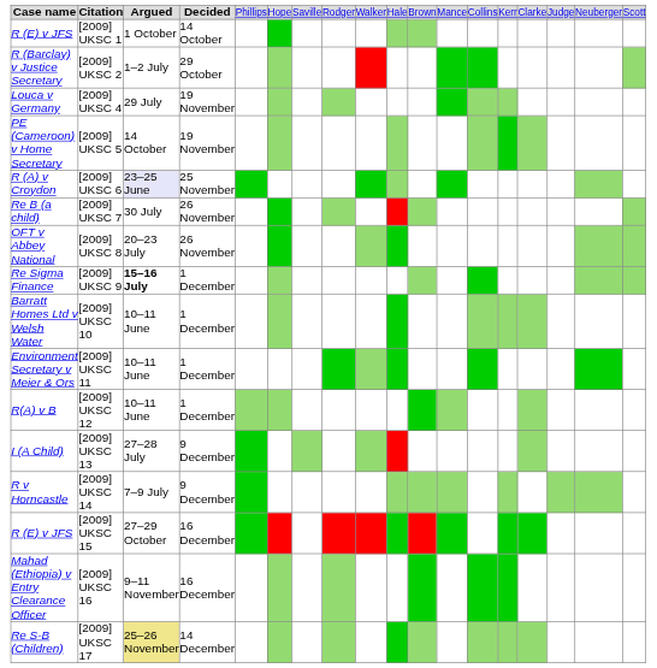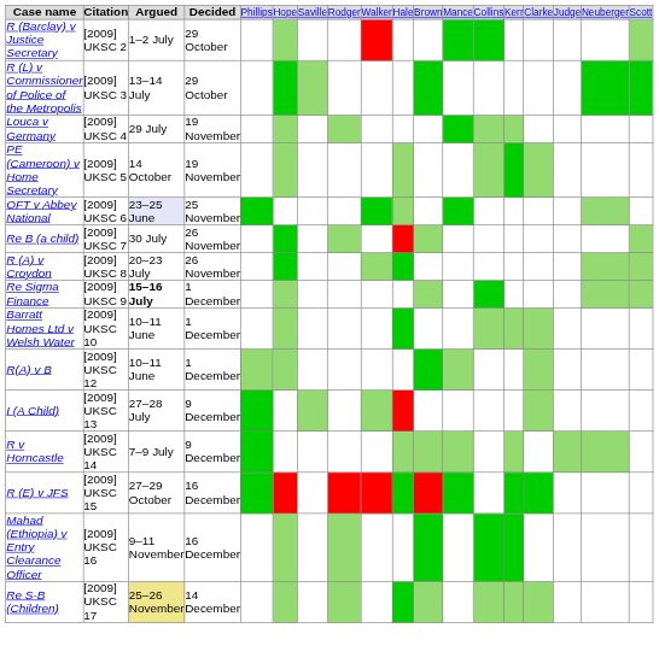 <table align=center cellpadding="0" cellspacing="1" border="1" style="border-collapse:collapse;" width=825>
 <tr bgcolor=#DDDDDD align=center>
 <th width=1200px>Case name</th>
 <th width=1000px>Citation</th>
 <th width=700px>Argued</th>
 <th width=700px>Decided</th>
 <td width=50px><small><a href='#'>Phillips</a></small></td>
 <td width=50px><small><a href='#'>Hope</a></small></td>
 <td width=50px><small><a href='#'>Saville</a></small></td>
 <td width=50px><small><a href='#'>Rodger</a></small></td>
 <td width=50px><small><a href='#'>Walker</a></small></td>
 <td width=50px><small><a href='#'>Hale</a></small></td>
 <td width=50px><small><a href='#'>Brown</a></small></td>
 <td width=50px><small><a href='#'>Mance</a></small></td>
 <td width=50px><small><a href='#'>Collins</a></small></td>
 <td width=50px><small><a href='#'>Kerr</a></small></td>
 <td width=50px><small><a href='#'>Clarke</a></small></td>
 <td width=50px><small><a href='#'>Judge</a></small></td>
 <td width=50px><small><a href='#'>Neuberger</a></small></td>
 <td width=50px><small><a href='#'>Scott</a></small></td>
 </tr>
 <tr>
-<td><em><a href='#'>R (E) v JFS</a></em></td>
-<td>[2009] UKSC 1</td>
-<td>1 October</td>
-<td>14 October</td>
-<td bgcolor=></td>
-<td bgcolor=00CD00></td>
-<td bgcolor=></td>
-<td bgcolor=></td>
-<td bgcolor=></td>
-<td bgcolor=93DB70></td>
-<td bgcolor=93DB70></td>
-<td bgcolor=></td>
-<td bgcolor=></td>
-<td bgcolor=></td>
-<td bgcolor=></td>
-<td bgcolor=></td>
-<td bgcolor=></td>
-<td bgcolor=></td>
-</tr>
-<tr>
 <td><em><a href='#'>R (Barclay) v Justice Secretary</a></em></td>
 <td>[2009] UKSC 2</td>
 <td>1–2 July</td>
 <td>29 October</td>
 <td bgcolor=></td>
 <td bgcolor=93DB70></td>
 <td bgcolor=></td>
 <td bgcolor=></td>
 <td bgcolor=red></td>
 <td bgcolor=></td>
 <td bgcolor=></td>
 <td bgcolor=00CD00></td>
 <td bgcolor=00CD00></td>
 <td bgcolor=></td>
 <td bgcolor=></td>
 <td bgcolor=></td>
 <td bgcolor=></td>
 <td bgcolor=93DB70></td>
+</tr>
+<tr>
+<td><em><a href='#'>R (L) v Commissioner of Police of the Metropolis</a></em></td>
+<td>[2009] UKSC 3</td>
+<td>13–14 July</td>
+<td>29 October</td>
+<td bgcolor=></td>
+<td bgcolor=00CD00></td>
+<td bgcolor=93DB70></td>
+<td bgcolor=></td>
+<td bgcolor=></td>
+<td bgcolor=></td>
+<td bgcolor=00CD00></td>
+<td bgcolor=></td>
+<td bgcolor=></td>
+<td bgcolor=></td>
+<td bgcolor=></td>
+<td bgcolor=></td>
+<td bgcolor=00CD00></td>
+<td bgcolor=00CD00></td>
 </tr>
 <tr>
 <td><em><a href='#'>Louca v Germany</a></em></td>
 <td>[2009] UKSC 4</td>
 <td>29 July</td>
 <td>19 November</td>
 <td bgcolor=></td>
 <td bgcolor=93DB70></td>
 <td bgcolor=></td>
 <td bgcolor=93DB70></td>
 <td bgcolor=></td>
 <td bgcolor=></td>
 <td bgcolor=></td>
 <td bgcolor=00CD00></td>
 <td bgcolor=93DB70></td>
 <td bgcolor=93DB70></td>
 <td bgcolor=></td>
 <td bgcolor=></td>
 <td bgcolor=></td>
 <td bgcolor=></td>
 </tr>
 <tr>
 <td><em><a href='#'>PE (Cameroon) v Home Secretary</a></em></td>
 <td>[2009] UKSC 5</td>
 <td>14 October</td>
 <td>19 November</td>
 <td bgcolor=></td>
 <td bgcolor=93DB70></td>
 <td bgcolor=></td>
 <td bgcolor=></td>
 <td bgcolor=></td>
 <td bgcolor=93DB70></td>
 <td bgcolor=></td>
 <td bgcolor=></td>
 <td bgcolor=93DB70></td>
 <td bgcolor=00CD00></td>
 <td bgcolor=93DB70></td>
 <td bgcolor=></td>
 <td bgcolor=></td>
 <td bgcolor=></td>
 </tr>
 <tr>
-<td><em><a href='#'>R (A) v Croydon</a></em></td>
+<td><em><a href='#'>OFT v Abbey National</a></em></td>
 <td>[2009] UKSC 6</td>
 <td style="background: lavender;">23–25 June</td>
 <td>25 November</td>
 <td bgcolor=00CD00></td>
 <td bgcolor=></td>
 <td bgcolor=></td>
 <td bgcolor=></td>
 <td bgcolor=00CD00></td>
 <td bgcolor=93DB70></td>
 <td bgcolor=></td>
 <td bgcolor=00CD00></td>
 <td bgcolor=></td>
 <td bgcolor=></td>
 <td bgcolor=></td>
 <td bgcolor=></td>
 <td bgcolor=93DB70></td>
 <td bgcolor=></td>
 </tr>
 <tr>
 <td><em><a href='#'>Re B (a child)</a></em></td>
 <td>[2009] UKSC 7</td>
 <td>30 July</td>
 <td>26 November</td>
 <td bgcolor=></td>
 <td bgcolor=00CD00></td>
 <td bgcolor=></td>
 <td bgcolor=93DB70></td>
 <td bgcolor=></td>
 <td bgcolor=red></td>
 <td bgcolor=93DB70></td>
 <td bgcolor=></td>
 <td bgcolor=></td>
 <td bgcolor=></td>
 <td bgcolor=></td>
 <td bgcolor=></td>
 <td bgcolor=></td>
 <td bgcolor=93DB70></td>
 </tr>
 <tr>
-<td><em><a href='#'>OFT v Abbey National</a></em></td>
+<td><em><a href='#'>R (A) v Croydon</a></em></td>
 <td>[2009] UKSC 8</td>
 <td>20–23 July</td>
 <td>26 November</td>
 <td bgcolor=></td>
 <td bgcolor=00CD00></td>
 <td bgcolor=></td>
 <td bgcolor=></td>
 <td bgcolor=93DB70></td>
 <td bgcolor=00CD00></td>
 <td bgcolor=></td>
 <td bgcolor=></td>
 <td bgcolor=></td>
 <td bgcolor=></td>
 <td bgcolor=></td>
 <td bgcolor=></td>
 <td bgcolor=93DB70></td>
 <td bgcolor=93DB70></td>
 </tr>
 <tr>
 <td><em><a href='#'>Re Sigma Finance</a></em></td>
 <td>[2009] UKSC 9</td>
 <td><strong>15–16 July</strong></td>
 <td>1 December</td>
 <td bgcolor=></td>
 <td bgcolor=93DB70></td>
 <td bgcolor=></td>
 <td bgcolor=></td>
 <td bgcolor=></td>
 <td bgcolor=></td>
 <td bgcolor=93DB70></td>
 <td bgcolor=></td>
 <td bgcolor=00CD00></td>
 <td bgcolor=></td>
 <td bgcolor=></td>
 <td bgcolor=></td>
 <td bgcolor=93DB70></td>
 <td bgcolor=93DB70></td>
 </tr>
 <tr>
 <td><em><a href='#'>Barratt Homes Ltd v Welsh Water</a></em></td>
 <td>[2009] UKSC 10</td>
 <td>10–11 June</td>
 <td>1 December</td>
 <td bgcolor=></td>
 <td bgcolor=93DB70></td>
 <td bgcolor=></td>
 <td bgcolor=></td>
 <td bgcolor=></td>
 <td bgcolor=00CD00></td>
 <td bgcolor=></td>
 <td bgcolor=></td>
 <td bgcolor=93DB70></td>
 <td bgcolor=93DB70></td>
 <td bgcolor=93DB70></td>
 <td bgcolor=></td>
 <td bgcolor=></td>
-<td bgcolor=></td>
-</tr>
-<tr>
-<td><em><a href='#'>Environment Secretary v Meier & Ors</a></em></td>
-<td>[2009] UKSC 11</td>
-<td>10–11 June</td>
-<td>1 December</td>
-<td bgcolor=></td>
-<td bgcolor=></td>
-<td bgcolor=></td>
-<td bgcolor=00CD00></td>
-<td bgcolor=93DB70></td>
-<td bgcolor=00CD00></td>
-<td bgcolor=></td>
-<td bgcolor=></td>
-<td bgcolor=00CD00></td>
-<td bgcolor=></td>
-<td bgcolor=></td>
-<td bgcolor=></td>
-<td bgcolor=00CD00></td>
 <td bgcolor=></td>
 </tr>
 <tr>
 <td><em><a href='#'>R(A) v B</a></em></td>
 <td>[2009] UKSC 12</td>
 <td>10–11 June</td>
 <td>1 December</td>
 <td bgcolor=93DB70></td>
 <td bgcolor=93DB70></td>
 <td bgcolor=></td>
 <td bgcolor=></td>
 <td bgcolor=></td>
 <td bgcolor=></td>
 <td bgcolor=00CD00></td>
 <td bgcolor=93DB70></td>
 <td bgcolor=></td>
 <td bgcolor=></td>
 <td bgcolor=93DB70></td>
 <td bgcolor=></td>
 <td bgcolor=></td>
 <td bgcolor=></td>
 </tr>
 <tr>
 <td><em><a href='#'>I (A Child)</a></em></td>
 <td>[2009] UKSC 13</td>
 <td>27–28 July</td>
 <td>9 December</td>
 <td bgcolor=00CD00></td>
 <td bgcolor=></td>
 <td bgcolor=93DB70></td>
 <td bgcolor=></td>
 <td bgcolor=93DB70></td>
 <td bgcolor=red></td>
 <td bgcolor=></td>
 <td bgcolor=></td>
 <td bgcolor=></td>
 <td bgcolor=></td>
 <td bgcolor=93DB70></td>
 <td bgcolor=></td>
 <td bgcolor=></td>
 <td bgcolor=></td>
 </tr>
 <tr>
 <td><em><a href='#'>R v Horncastle</a></em></td>
 <td>[2009] UKSC 14</td>
 <td>7–9 July</td>
 <td>9 December</td>
 <td bgcolor=00CD00></td>
 <td bgcolor=></td>
 <td bgcolor=></td>
 <td bgcolor=></td>
 <td bgcolor=></td>
 <td bgcolor=93DB70></td>
 <td bgcolor=93DB70></td>
 <td bgcolor=93DB70></td>
 <td bgcolor=></td>
 <td bgcolor=93DB70></td>
 <td bgcolor=></td>
 <td bgcolor=93DB70></td>
 <td bgcolor=93DB70></td>
 <td bgcolor=></td>
 </tr>
 <tr>
 <td><em><a href='#'>R (E) v JFS</a></em></td>
 <td>[2009] UKSC 15</td>
 <td>27–29 October</td>
 <td>16 December</td>
 <td bgcolor=00CD00></td>
 <td bgcolor=red></td>
 <td bgcolor=></td>
 <td bgcolor=red></td>
 <td bgcolor=red></td>
 <td bgcolor=00CD00></td>
 <td bgcolor=red></td>
 <td bgcolor=00CD00></td>
 <td bgcolor=></td>
 <td bgcolor=00CD00></td>
 <td bgcolor=00CD00></td>
 <td bgcolor=></td>
 <td bgcolor=></td>
 <td bgcolor=></td>
 </tr>
 <tr>
 <td><em><a href='#'>Mahad (Ethiopia) v Entry Clearance Officer</a></em> </td>
 <td>[2009] UKSC 16</td>
 <td>9–11 November</td>
 <td>16 December</td>
 <td bgcolor=></td>
 <td bgcolor=93DB70></td>
 <td bgcolor=></td>
 <td bgcolor=93DB70></td>
 <td bgcolor=></td>
 <td bgcolor=></td>
 <td bgcolor=00CD00></td>
 <td bgcolor=></td>
 <td bgcolor=00CD00></td>
 <td bgcolor=00CD00></td>
 <td bgcolor=></td>
 <td bgcolor=></td>
 <td bgcolor=></td>
 <td bgcolor=></td>
 </tr>
 <tr>
 <td><em><a href='#'>Re S-B (Children)</a></em></td>
 <td>[2009] UKSC 17</td>
 <td style="background: khaki;">25–26 November</td>
 <td>14 December</td>
 <td bgcolor=></td>
 <td bgcolor=93DB70></td>
 <td bgcolor=></td>
 <td bgcolor=93DB70></td>
 <td bgcolor=></td>
 <td bgcolor=00CD00></td>
 <td bgcolor=93DB70></td>
 <td bgcolor=></td>
 <td bgcolor=93DB70></td>
 <td bgcolor=93DB70></td>
 <td bgcolor=93DB70></td>
 <td bgcolor=></td>
 <td bgcolor=></td>
 <td bgcolor=></td>
 </tr>
 </table>
